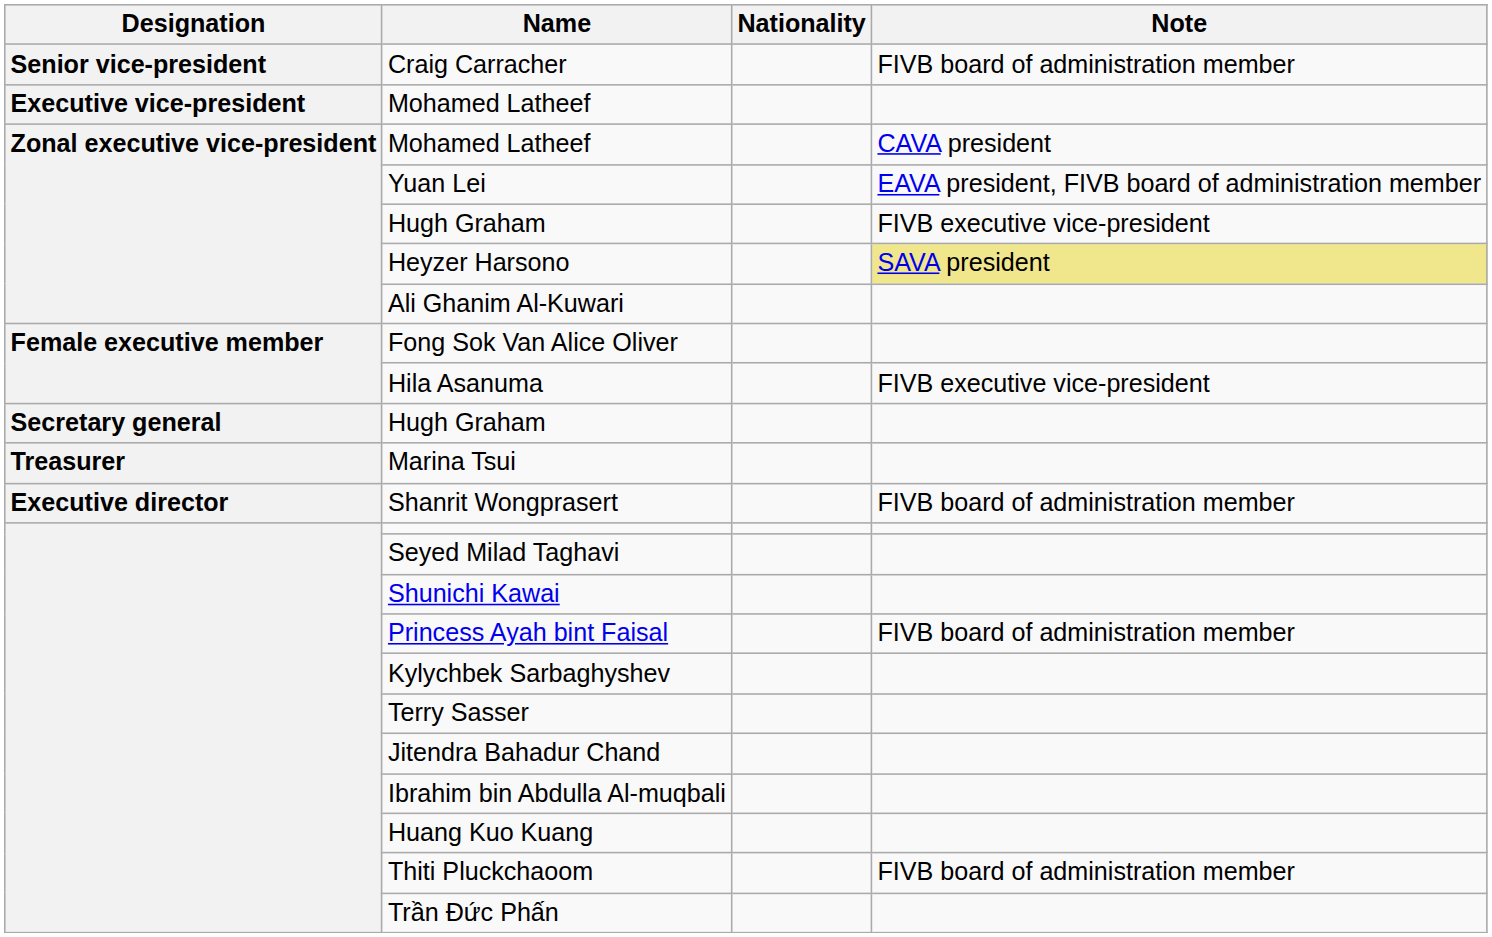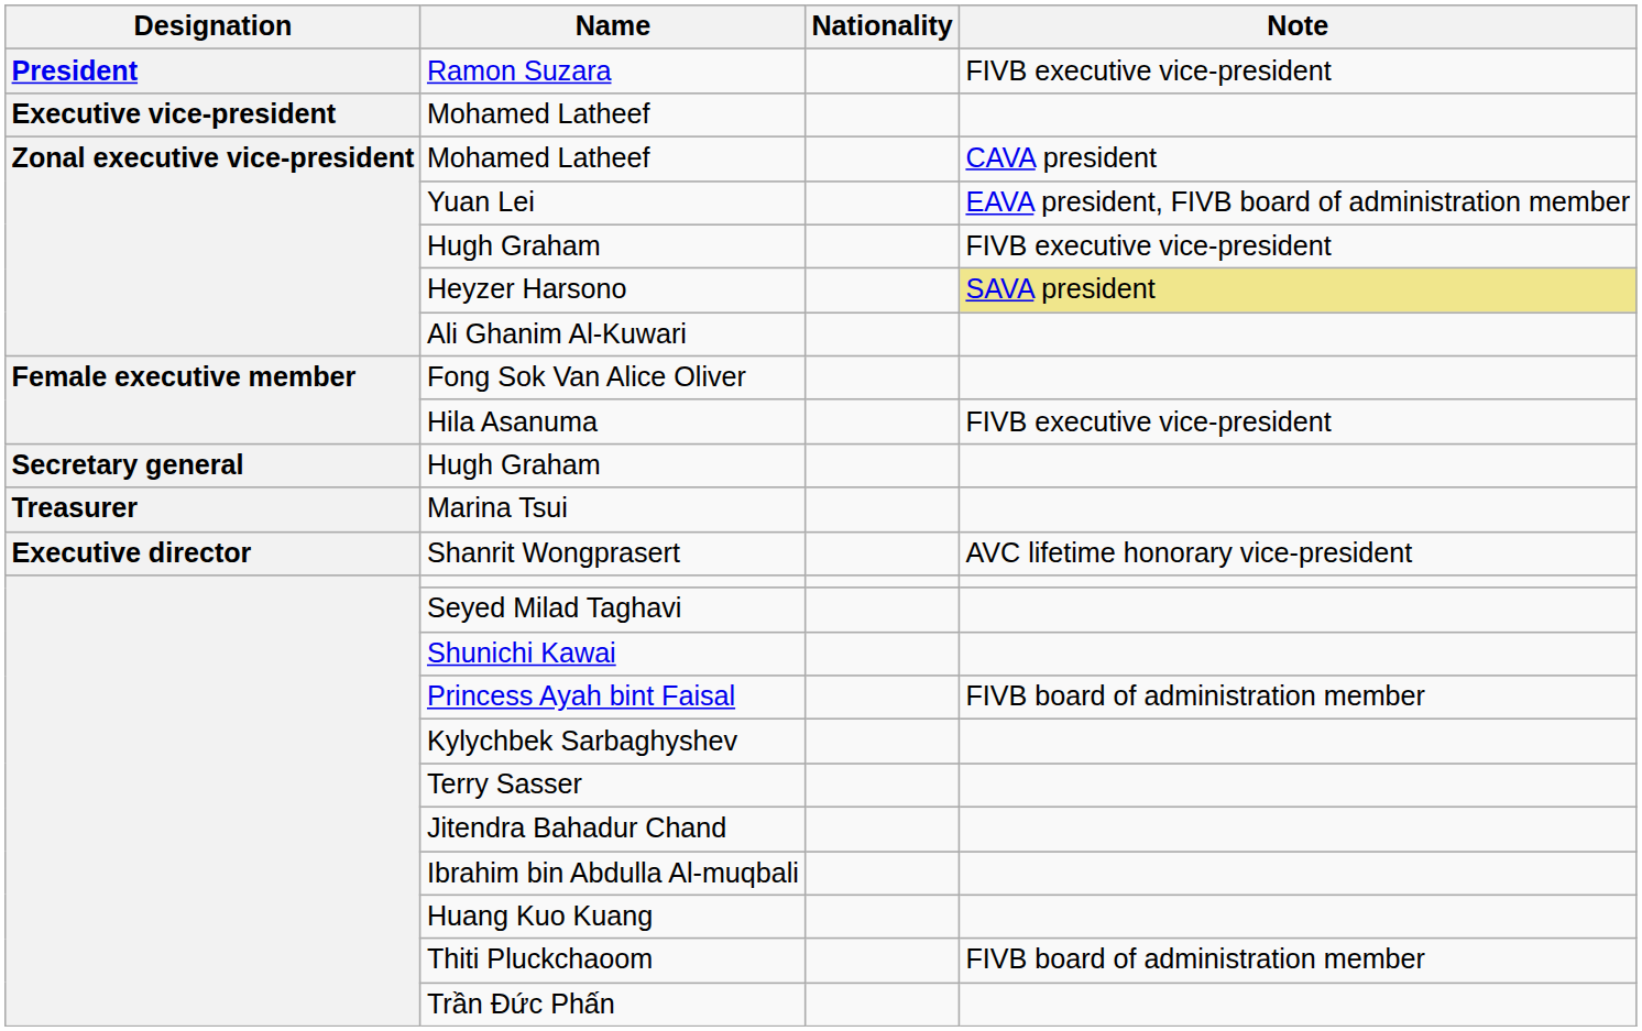 <table class="wikitable">
 <tr>
 <th>Designation</th>
 <th>Name</th>
 <th>Nationality</th>
 <th>Note</th>
 </tr>
 <tr>
-<th style="text-align:left;">Senior vice-president</th>
-<td>Craig Carracher</td>
+<th style="text-align:left;"><a href='#'>President</a></th>
+<td><a href='#'>Ramon Suzara</a></td>
 <td></td>
-<td>FIVB board of administration member</td>
+<td>FIVB executive vice-president</td>
 </tr>
 <tr>
 <th style="text-align:left;">Executive vice-president</th>
 <td>Mohamed Latheef</td>
 <td></td>
 <td></td>
 </tr>
 <tr valign=top>
 <th rowspan=5 style="text-align:left;">Zonal executive vice-president</th>
 <td>Mohamed Latheef</td>
 <td></td>
 <td><a href='#'>CAVA</a> president</td>
 </tr>
 <tr>
 <td>Yuan Lei</td>
 <td></td>
 <td><a href='#'>EAVA</a> president, FIVB board of administration member</td>
 </tr>
 <tr>
 <td>Hugh Graham</td>
 <td></td>
 <td>FIVB executive vice-president</td>
 </tr>
 <tr>
 <td>Heyzer Harsono</td>
 <td></td>
 <td style="background: khaki;"><a href='#'>SAVA</a> president</td>
 </tr>
 <tr>
 <td>Ali Ghanim Al-Kuwari</td>
 <td></td>
 <td></td>
 </tr>
 <tr valign=top>
 <th rowspan=2 style="text-align:left;">Female executive member</th>
 <td>Fong Sok Van Alice Oliver</td>
 <td></td>
 <td></td>
 </tr>
 <tr>
 <td>Hila Asanuma</td>
 <td></td>
 <td>FIVB executive vice-president</td>
 </tr>
 <tr>
 <th style="text-align:left;">Secretary general</th>
 <td>Hugh Graham</td>
 <td></td>
 <td></td>
 </tr>
 <tr>
 <th style="text-align:left;">Treasurer</th>
 <td>Marina Tsui</td>
 <td></td>
 <td></td>
 </tr>
 <tr>
 <th style="text-align:left;">Executive director</th>
 <td>Shanrit Wongprasert</td>
 <td></td>
-<td>FIVB board of administration member</td>
+<td>AVC lifetime honorary vice-president</td>
 </tr>
 <tr valign=top>
 <th rowspan=11 style="text-align:left;"></th>
 <td></td>
 <td></td>
 <td></td>
 </tr>
 <tr>
 <td>Seyed Milad Taghavi</td>
 <td></td>
 <td></td>
 </tr>
 <tr>
 <td><a href='#'>Shunichi Kawai</a></td>
 <td></td>
 <td></td>
 </tr>
 <tr>
 <td><a href='#'>Princess Ayah bint Faisal</a></td>
 <td></td>
 <td>FIVB board of administration member</td>
 </tr>
 <tr>
 <td>Kylychbek Sarbaghyshev</td>
 <td></td>
 <td></td>
 </tr>
 <tr>
 <td>Terry Sasser</td>
 <td></td>
 <td></td>
 </tr>
 <tr>
 <td>Jitendra Bahadur Chand</td>
 <td></td>
 <td></td>
 </tr>
 <tr>
 <td>Ibrahim bin Abdulla Al-muqbali</td>
 <td></td>
 <td></td>
 </tr>
 <tr>
 <td>Huang Kuo Kuang</td>
 <td></td>
 <td></td>
 </tr>
 <tr>
 <td>Thiti Pluckchaoom</td>
 <td></td>
 <td>FIVB board of administration member</td>
 </tr>
 <tr>
 <td>Trần Đức Phấn</td>
 <td></td>
 <td></td>
 </tr>
 </table>
